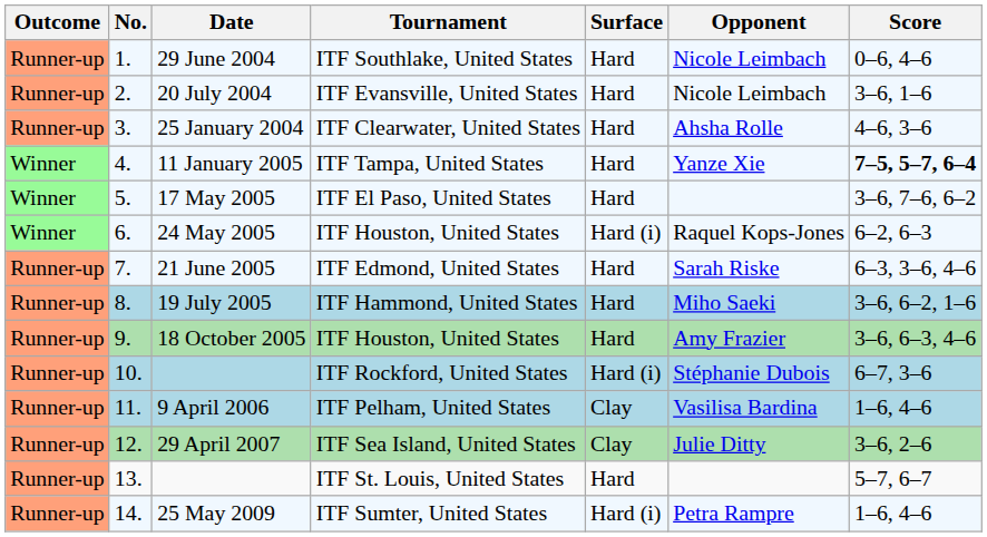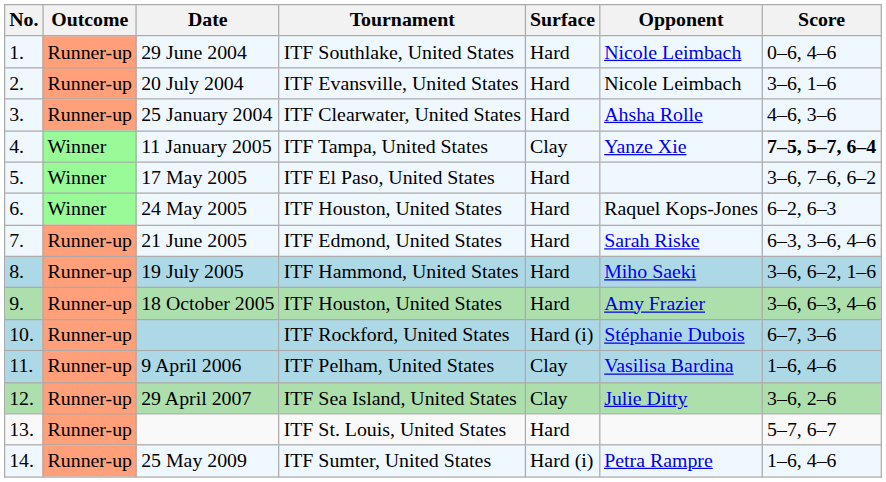 <table class="sortable wikitable">
 <tr>
+<th>No.</th>
 <th>Outcome</th>
-<th>No.</th>
 <th>Date</th>
 <th>Tournament</th>
 <th>Surface</th>
 <th>Opponent</th>
 <th>Score</th>
 </tr>
 <tr style="background:#f0f8ff;">
+<td>1.</td>
 <td bgcolor="FFA07A">Runner-up</td>
-<td>1.</td>
 <td>29 June 2004</td>
 <td>ITF Southlake, United States</td>
 <td>Hard</td>
 <td> <a href='#'>Nicole Leimbach</a></td>
 <td>0–6, 4–6</td>
 </tr>
 <tr style="background:#f0f8ff;">
+<td>2.</td>
 <td bgcolor="FFA07A">Runner-up</td>
-<td>2.</td>
 <td>20 July 2004</td>
 <td>ITF Evansville, United States</td>
 <td>Hard</td>
 <td> Nicole Leimbach</td>
 <td>3–6, 1–6</td>
 </tr>
 <tr style="background:#f0f8ff;">
+<td>3.</td>
 <td bgcolor="FFA07A">Runner-up</td>
-<td>3.</td>
 <td>25 January 2004</td>
 <td>ITF Clearwater, United States</td>
 <td>Hard</td>
 <td> <a href='#'>Ahsha Rolle</a></td>
 <td>4–6, 3–6</td>
 </tr>
 <tr style="background:#f0f8ff;">
+<td>4.</td>
 <td bgcolor="98FB98">Winner</td>
-<td>4.</td>
 <td>11 January 2005</td>
 <td>ITF Tampa, United States</td>
-<td>Hard</td>
+<td>Clay</td>
 <td> <a href='#'>Yanze Xie</a></td>
 <td><strong>7–5, 5–7, 6–4</strong></td>
 </tr>
 <tr style="background:#f0f8ff;">
+<td>5.</td>
 <td bgcolor="98FB98">Winner</td>
-<td>5.</td>
 <td>17 May 2005</td>
 <td>ITF El Paso, United States</td>
 <td>Hard</td>
 <td></td>
 <td>3–6, 7–6, 6–2</td>
 </tr>
 <tr style="background:#f0f8ff;">
+<td>6.</td>
 <td bgcolor="98FB98">Winner</td>
-<td>6.</td>
 <td>24 May 2005</td>
 <td>ITF Houston, United States</td>
-<td>Hard (i)</td>
+<td>Hard</td>
 <td> Raquel Kops-Jones</td>
 <td>6–2, 6–3</td>
 </tr>
 <tr style="background:#f0f8ff;">
+<td>7.</td>
 <td bgcolor="FFA07A">Runner-up</td>
-<td>7.</td>
 <td>21 June 2005</td>
 <td>ITF Edmond, United States</td>
 <td>Hard</td>
 <td> <a href='#'>Sarah Riske</a></td>
 <td>6–3, 3–6, 4–6</td>
 </tr>
 <tr style="background:lightblue;">
+<td>8.</td>
 <td bgcolor="FFA07A">Runner-up</td>
-<td>8.</td>
 <td>19 July 2005</td>
 <td>ITF Hammond, United States</td>
 <td>Hard</td>
 <td> <a href='#'>Miho Saeki</a></td>
 <td>3–6, 6–2, 1–6</td>
 </tr>
 <tr style="background:#addfad;">
+<td>9.</td>
 <td bgcolor="FFA07A">Runner-up</td>
-<td>9.</td>
 <td>18 October 2005</td>
 <td>ITF Houston, United States</td>
 <td>Hard</td>
 <td> <a href='#'>Amy Frazier</a></td>
 <td>3–6, 6–3, 4–6</td>
 </tr>
 <tr style="background:lightblue;">
+<td>10.</td>
 <td bgcolor="FFA07A">Runner-up</td>
-<td>10.</td>
 <td></td>
 <td>ITF Rockford, United States</td>
 <td>Hard (i)</td>
 <td> <a href='#'>Stéphanie Dubois</a></td>
 <td>6–7, 3–6</td>
 </tr>
 <tr style="background:lightblue;">
+<td>11.</td>
 <td bgcolor="FFA07A">Runner-up</td>
-<td>11.</td>
 <td>9 April 2006</td>
 <td>ITF Pelham, United States</td>
 <td>Clay</td>
 <td> <a href='#'>Vasilisa Bardina</a></td>
 <td>1–6, 4–6</td>
 </tr>
 <tr style="background:#addfad;">
+<td>12.</td>
 <td bgcolor="FFA07A">Runner-up</td>
-<td>12.</td>
 <td>29 April 2007</td>
 <td>ITF Sea Island, United States</td>
 <td>Clay</td>
 <td> <a href='#'>Julie Ditty</a></td>
 <td>3–6, 2–6</td>
 </tr>
 <tr>
+<td>13.</td>
 <td bgcolor="FFA07A">Runner-up</td>
-<td>13.</td>
 <td></td>
 <td>ITF St. Louis, United States</td>
 <td>Hard</td>
 <td></td>
 <td>5–7, 6–7</td>
 </tr>
 <tr style="background:#f0f8ff;">
+<td>14.</td>
 <td bgcolor="FFA07A">Runner-up</td>
-<td>14.</td>
 <td>25 May 2009</td>
 <td>ITF Sumter, United States</td>
 <td>Hard (i)</td>
 <td> <a href='#'>Petra Rampre</a></td>
 <td>1–6, 4–6</td>
 </tr>
 </table>
